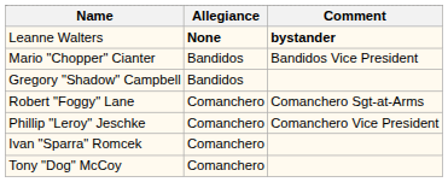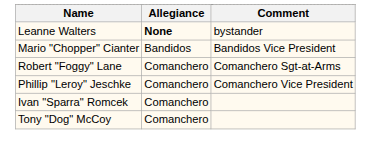 <table class="wikitable" width=auto style="background: #fffaef; border: 1px dotted gray; margin: 1em auto 1em auto;">
 <tr>
 </tr>
 <tr>
 <th>Name</th>
 <th>Allegiance</th>
 <th>Comment</th>
 </tr>
 <tr>
 <td>Leanne Walters</td>
 <td><strong>None</strong></td>
-<td><strong>bystander</strong></td>
+<td>bystander</td>
 </tr>
 <tr>
 <td>Mario "Chopper" Cianter</td>
 <td>Bandidos</td>
 <td>Bandidos Vice President</td>
-</tr>
-<tr>
-<td>Gregory "Shadow" Campbell</td>
-<td>Bandidos</td>
-<td></td>
 </tr>
 <tr>
 <td>Robert "Foggy" Lane</td>
 <td>Comanchero</td>
 <td>Comanchero Sgt-at-Arms</td>
 </tr>
 <tr>
 <td>Phillip "Leroy" Jeschke</td>
 <td>Comanchero</td>
 <td>Comanchero Vice President</td>
 </tr>
 <tr>
 <td>Ivan "Sparra" Romcek</td>
 <td>Comanchero</td>
 <td></td>
 </tr>
 <tr>
 <td>Tony "Dog" McCoy</td>
 <td>Comanchero</td>
 <td></td>
 </tr>
 </table>
